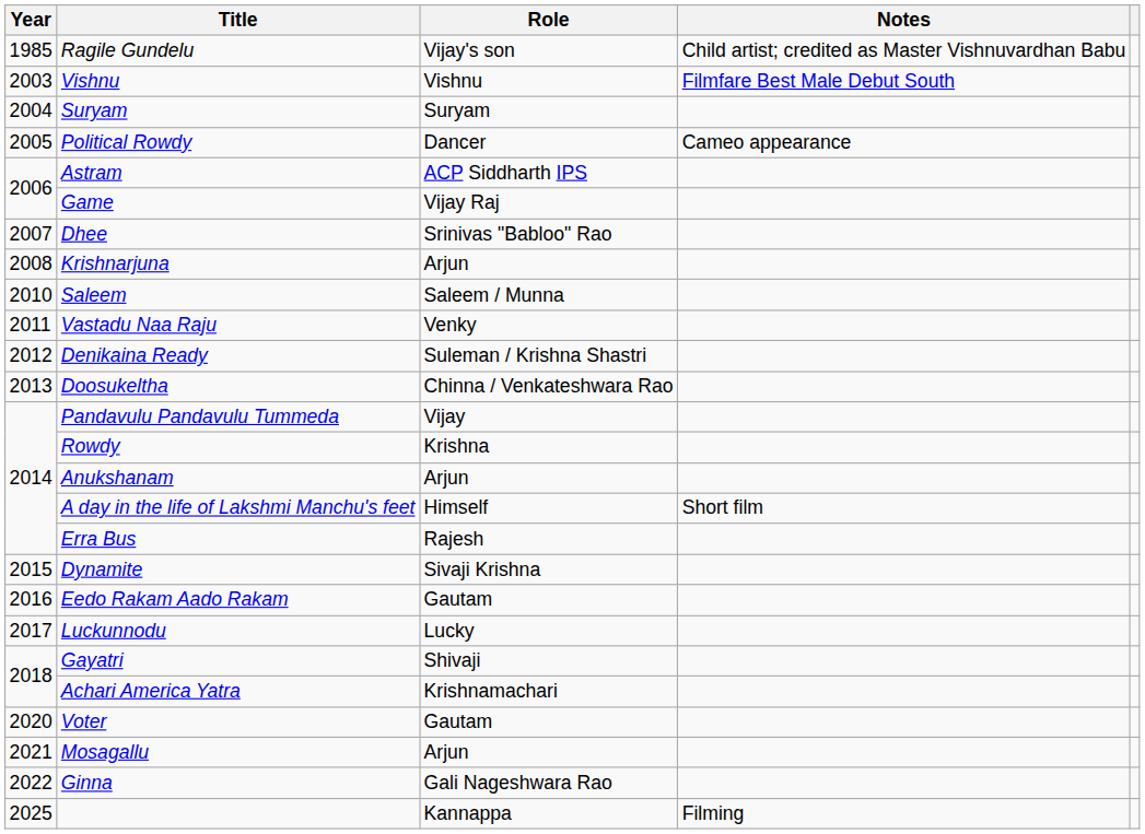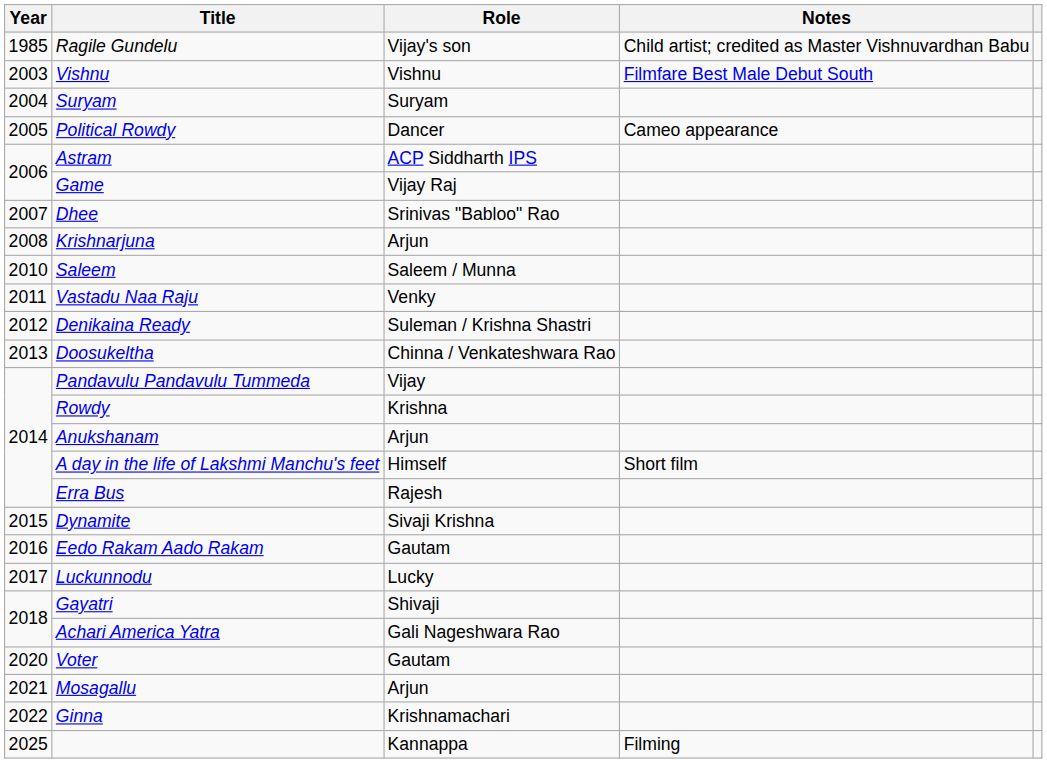 <table class="wikitable sortable">
 <tr>
 <th>Year</th>
 <th>Title</th>
 <th>Role</th>
 <th>Notes</th>
 <th class="unsortable"></th>
 </tr>
 <tr>
 <td>1985</td>
 <td><em>Ragile Gundelu</em></td>
 <td>Vijay's son</td>
 <td>Child artist; credited as Master Vishnuvardhan Babu</td>
 <td></td>
 </tr>
 <tr>
 <td>2003</td>
 <td><em><a href='#'>Vishnu</a></em></td>
 <td>Vishnu</td>
 <td><a href='#'>Filmfare Best Male Debut South</a></td>
 <td></td>
 </tr>
 <tr>
 <td>2004</td>
 <td><em><a href='#'>Suryam</a></em></td>
 <td>Suryam</td>
 <td></td>
 <td></td>
 </tr>
 <tr>
 <td>2005</td>
 <td><em><a href='#'>Political Rowdy</a></em></td>
 <td>Dancer</td>
 <td>Cameo appearance</td>
 <td></td>
 </tr>
 <tr>
 <td rowspan="2">2006</td>
 <td><em><a href='#'>Astram</a></em></td>
 <td><a href='#'>ACP</a> Siddharth <a href='#'>IPS</a></td>
 <td></td>
 <td></td>
 </tr>
 <tr>
 <td><em><a href='#'>Game</a></em></td>
 <td>Vijay Raj</td>
 <td></td>
 <td></td>
 </tr>
 <tr>
 <td>2007</td>
 <td><em><a href='#'>Dhee</a></em></td>
 <td>Srinivas "Babloo" Rao</td>
 <td></td>
 <td></td>
 </tr>
 <tr>
 <td>2008</td>
 <td><em><a href='#'>Krishnarjuna</a></em></td>
 <td>Arjun</td>
 <td></td>
 <td></td>
 </tr>
 <tr>
 <td>2010</td>
 <td><em><a href='#'>Saleem</a></em></td>
 <td>Saleem / Munna</td>
 <td></td>
 <td></td>
 </tr>
 <tr>
 <td>2011</td>
 <td><em><a href='#'>Vastadu Naa Raju</a></em></td>
 <td>Venky</td>
 <td></td>
 <td></td>
 </tr>
 <tr>
 <td>2012</td>
 <td><em><a href='#'>Denikaina Ready</a></em></td>
 <td>Suleman / Krishna Shastri</td>
 <td></td>
 <td></td>
 </tr>
 <tr>
 <td>2013</td>
 <td><em><a href='#'>Doosukeltha</a></em></td>
 <td>Chinna / Venkateshwara Rao</td>
 <td></td>
 <td></td>
 </tr>
 <tr>
 <td rowspan="5">2014</td>
 <td><em><a href='#'>Pandavulu Pandavulu Tummeda</a></em></td>
 <td>Vijay</td>
 <td></td>
 <td></td>
 </tr>
 <tr>
 <td><em><a href='#'>Rowdy</a></em></td>
 <td>Krishna</td>
 <td></td>
 <td></td>
 </tr>
 <tr>
 <td><em><a href='#'>Anukshanam</a></em></td>
 <td>Arjun</td>
 <td></td>
 <td></td>
 </tr>
 <tr>
 <td><em><a href='#'>A day in the life of Lakshmi Manchu's feet</a></em></td>
 <td>Himself</td>
 <td>Short film</td>
 <td></td>
 </tr>
 <tr>
 <td><em><a href='#'>Erra Bus</a></em></td>
 <td>Rajesh</td>
 <td></td>
 <td></td>
 </tr>
 <tr>
 <td>2015</td>
 <td><em><a href='#'>Dynamite</a></em></td>
 <td>Sivaji Krishna</td>
 <td></td>
 <td></td>
 </tr>
 <tr>
 <td>2016</td>
 <td><em><a href='#'>Eedo Rakam Aado Rakam</a></em></td>
 <td>Gautam</td>
 <td></td>
 <td></td>
 </tr>
 <tr>
 <td>2017</td>
 <td><em><a href='#'>Luckunnodu</a></em></td>
 <td>Lucky</td>
 <td></td>
 <td></td>
 </tr>
 <tr>
 <td rowspan="2">2018</td>
 <td><em><a href='#'>Gayatri</a></em></td>
 <td>Shivaji</td>
 <td></td>
 <td></td>
 </tr>
 <tr>
 <td><em><a href='#'>Achari America Yatra</a></em></td>
-<td>Krishnamachari</td>
+<td>Gali Nageshwara Rao</td>
 <td></td>
 <td></td>
 </tr>
 <tr>
 <td>2020</td>
 <td><em><a href='#'>Voter</a></em></td>
 <td>Gautam</td>
 <td></td>
 <td></td>
 </tr>
 <tr>
 <td>2021</td>
 <td><em><a href='#'>Mosagallu</a></em></td>
 <td>Arjun</td>
 <td></td>
 <td></td>
 </tr>
 <tr>
 <td>2022</td>
 <td><em><a href='#'>Ginna</a></em></td>
-<td>Gali Nageshwara Rao</td>
+<td>Krishnamachari</td>
 <td></td>
 <td></td>
 </tr>
 <tr>
 <td>2025</td>
 <td></td>
 <td>Kannappa</td>
 <td>Filming</td>
 <td></td>
 </tr>
 </table>
